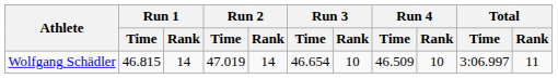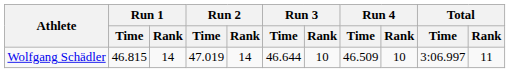 <table class="wikitable" border="1" style="font-size:90%">
 <tr>
 <th rowspan="2">Athlete</th>
 <th colspan="2">Run 1</th>
 <th colspan="2">Run 2</th>
 <th colspan="2">Run 3</th>
 <th colspan="2">Run 4</th>
 <th colspan="2">Total</th>
 </tr>
 <tr>
 <th>Time</th>
 <th>Rank</th>
 <th>Time</th>
 <th>Rank</th>
 <th>Time</th>
 <th>Rank</th>
 <th>Time</th>
 <th>Rank</th>
 <th>Time</th>
 <th>Rank</th>
 </tr>
 <tr>
 <td><a href='#'>Wolfgang Schädler</a></td>
 <td align="center">46.815</td>
 <td align="center">14</td>
 <td align="center">47.019</td>
 <td align="center">14</td>
-<td align="center">46.654</td>
+<td align="center">46.644</td>
 <td align="center">10</td>
 <td align="center">46.509</td>
 <td align="center">10</td>
 <td align="center">3:06.997</td>
 <td align="center">11</td>
 </tr>
 </table>
